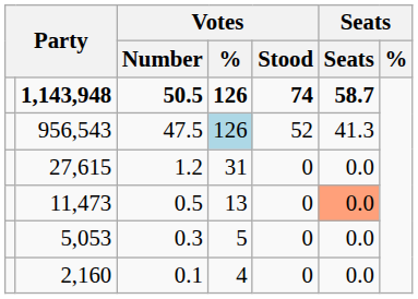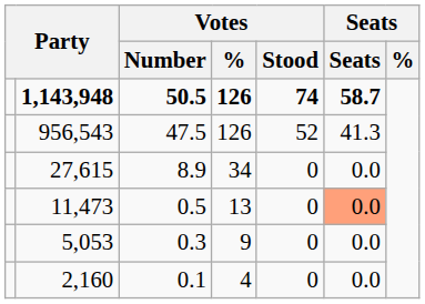 <table class="wikitable sortable" style="text-align:right;" style="font-size:95%">
 <tr>
 <th style="vertical-align:center;" rowspan="2" colspan="2">Party</th>
 <th style="text-align:center;" colspan="3">Votes</th>
 <th style="text-align:center;" colspan="4">Seats</th>
 </tr>
 <tr style="text-align: right">
 <th align=center>Number</th>
 <th align=center>%</th>
 <th align=center>Stood</th>
 <th align=center>Seats</th>
 <th align=center>%</th>
 </tr>
 <tr style="text-align: right">
 <td></td>
 <td align="right"><strong>1,143,948</strong></td>
 <td align="right"><strong>50.5</strong></td>
 <td align="right"><strong>126</strong></td>
 <td align="right"><strong>74</strong></td>
 <td align="right"><strong>58.7</strong></td>
 </tr>
 <tr>
 <td></td>
 <td align="right">956,543</td>
 <td align="right">47.5</td>
-<td align="right" style="background: lightblue;">126</td>
+<td align="right">126</td>
 <td align="right">52</td>
 <td align="right">41.3</td>
 </tr>
 <tr>
 <td></td>
 <td align="right">27,615</td>
-<td align="right">1.2</td>
-<td align="right">31</td>
+<td align="right">8.9</td>
+<td align="right">34</td>
 <td align="right">0</td>
 <td align="right">0.0</td>
 </tr>
 <tr>
 <td></td>
 <td align="right">11,473</td>
 <td align="right">0.5</td>
 <td align="right">13</td>
 <td align="right">0</td>
 <td align="right" style="background: lightsalmon;">0.0</td>
 </tr>
 <tr>
 <td></td>
 <td align="right">5,053</td>
 <td align="right">0.3</td>
-<td align="right">5</td>
+<td align="right">9</td>
 <td align="right">0</td>
 <td align="right">0.0</td>
 </tr>
 <tr>
 <td></td>
 <td align="right">2,160</td>
 <td align="right">0.1</td>
 <td align="right">4</td>
 <td align="right">0</td>
 <td align="right">0.0</td>
 </tr>
 </table>
